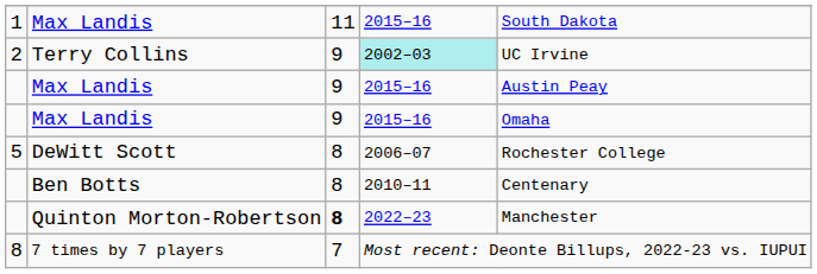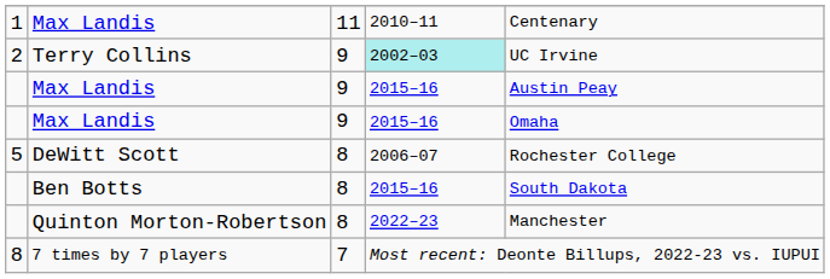 <table class="wikitable">
 <tr>
 </tr>
 <tr>
 <td>1</td>
 <td><a href='#'>Max Landis</a></td>
 <td>11</td>
-<td style="font-size:80%;"><a href='#'>2015–16</a></td>
-<td style="font-size:80%;"><a href='#'>South Dakota</a></td>
+<td style="font-size:80%;">2010–11</td>
+<td style="font-size:80%;">Centenary</td>
 </tr>
 <tr>
 <td>2</td>
 <td>Terry Collins</td>
 <td>9</td>
 <td style="background: paleturquoise; font-size:80%;">2002–03</td>
 <td style="font-size:80%;">UC Irvine</td>
 </tr>
 <tr>
 <td></td>
 <td><a href='#'>Max Landis</a></td>
 <td>9</td>
 <td style="font-size:80%;"><a href='#'>2015–16</a></td>
 <td style="font-size:80%;"><a href='#'>Austin Peay</a></td>
 </tr>
 <tr>
 <td></td>
 <td><a href='#'>Max Landis</a></td>
 <td>9</td>
 <td style="font-size:80%;"><a href='#'>2015–16</a></td>
 <td style="font-size:80%;"><a href='#'>Omaha</a></td>
 </tr>
 <tr>
 <td>5</td>
 <td>DeWitt Scott</td>
 <td>8</td>
 <td style="font-size:80%;">2006–07</td>
 <td style="font-size:80%;">Rochester College</td>
 </tr>
 <tr>
 <td></td>
 <td>Ben Botts</td>
 <td>8</td>
-<td style="font-size:80%;">2010–11</td>
-<td style="font-size:80%;">Centenary</td>
+<td style="font-size:80%;"><a href='#'>2015–16</a></td>
+<td style="font-size:80%;"><a href='#'>South Dakota</a></td>
 </tr>
 <tr>
 <td></td>
 <td>Quinton Morton-Robertson</td>
-<td><strong>8</strong></td>
+<td>8</td>
 <td style="font-size:80%;"><a href='#'>2022–23</a></td>
 <td style="font-size:80%;">Manchester</td>
 </tr>
 <tr>
 <td>8</td>
 <td style="font-size:80%;">7 times by 7 players</td>
 <td>7</td>
 <td style="font-size:80%;" colspan=2><em>Most recent:</em> Deonte Billups, 2022-23 vs. IUPUI</td>
 </tr>
 </table>
